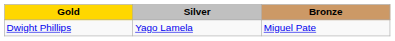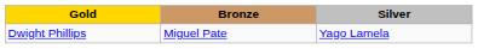 <table class="wikitable" style="text-align:left">
 <tr align="center">
 <td width=200 bgcolor=gold><strong>Gold</strong></td>
+<td width=200 bgcolor=CC9966><strong>Bronze</strong></td>
 <td width=200 bgcolor=silver><strong>Silver</strong></td>
-<td width=200 bgcolor=CC9966><strong>Bronze</strong></td>
 </tr>
 <tr>
 <td><a href='#'>Dwight Phillips</a><br><em></em></td>
+<td><a href='#'>Miguel Pate</a><br><em></em></td>
 <td><a href='#'>Yago Lamela</a><br><em></em></td>
-<td><a href='#'>Miguel Pate</a><br><em></em></td>
 </tr>
 </table>
